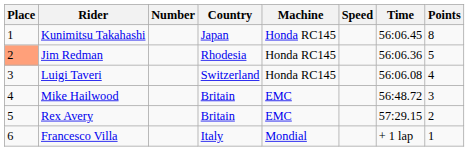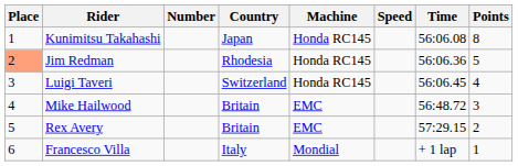 <table class="wikitable" style="font-size: 95%;">
 <tr>
 <th>Place</th>
 <th>Rider</th>
 <th>Number</th>
 <th>Country</th>
 <th>Machine</th>
 <th>Speed</th>
 <th>Time</th>
 <th>Points</th>
 </tr>
 <tr>
 <td>1</td>
 <td> <a href='#'>Kunimitsu Takahashi</a></td>
 <td></td>
 <td><a href='#'>Japan</a></td>
 <td><a href='#'>Honda</a> RC145</td>
 <td></td>
-<td>56:06.45</td>
+<td>56:06.08</td>
 <td>8</td>
 </tr>
 <tr>
 <td style="background: lightsalmon;">2</td>
 <td> <a href='#'>Jim Redman</a></td>
 <td></td>
 <td><a href='#'>Rhodesia</a></td>
 <td>Honda RC145</td>
 <td></td>
 <td>56:06.36</td>
 <td>5</td>
 </tr>
 <tr>
 <td>3</td>
 <td> <a href='#'>Luigi Taveri</a></td>
 <td></td>
 <td><a href='#'>Switzerland</a></td>
 <td>Honda RC145</td>
 <td></td>
-<td>56:06.08</td>
+<td>56:06.45</td>
 <td>4</td>
 </tr>
 <tr>
 <td>4</td>
 <td> <a href='#'>Mike Hailwood</a></td>
 <td></td>
 <td><a href='#'>Britain</a></td>
 <td><a href='#'>EMC</a></td>
 <td></td>
 <td>56:48.72</td>
 <td>3</td>
 </tr>
 <tr>
 <td>5</td>
 <td> <a href='#'>Rex Avery</a></td>
 <td></td>
 <td><a href='#'>Britain</a></td>
 <td><a href='#'>EMC</a></td>
 <td></td>
 <td>57:29.15</td>
 <td>2</td>
 </tr>
 <tr>
 <td>6</td>
 <td> <a href='#'>Francesco Villa</a></td>
 <td></td>
 <td><a href='#'>Italy</a></td>
 <td><a href='#'>Mondial</a></td>
 <td></td>
 <td>+ 1 lap</td>
 <td>1</td>
 </tr>
 </table>
